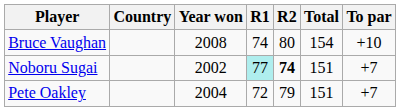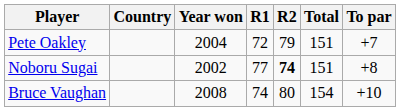 <table class="wikitable" style="text-align:center">
 <tr>
 <th>Player</th>
 <th>Country</th>
 <th>Year won</th>
 <th>R1</th>
 <th>R2</th>
 <th>Total</th>
 <th>To par</th>
 </tr>
 <tr>
+<td align=left><a href='#'>Pete Oakley</a></td>
+<td align=left></td>
+<td>2004</td>
+<td>72</td>
+<td>79</td>
+<td>151</td>
+<td>+7</td>
+</tr>
+<tr>
+<td align=left><a href='#'>Noboru Sugai</a></td>
+<td align=left></td>
+<td>2002</td>
+<td>77</td>
+<td><strong>74</strong></td>
+<td>151</td>
+<td>+8</td>
+</tr>
+<tr>
 <td align=left><a href='#'>Bruce Vaughan</a></td>
 <td align=left></td>
 <td>2008</td>
 <td>74</td>
 <td>80</td>
 <td>154</td>
 <td>+10</td>
 </tr>
-<tr>
-<td align=left><a href='#'>Noboru Sugai</a></td>
-<td align=left></td>
-<td>2002</td>
-<td style="background: paleturquoise;">77</td>
-<td><strong>74</strong></td>
-<td>151</td>
-<td>+7</td>
-</tr>
-<tr>
-<td align=left><a href='#'>Pete Oakley</a></td>
-<td align=left></td>
-<td>2004</td>
-<td>72</td>
-<td>79</td>
-<td>151</td>
-<td>+7</td>
-</tr>
 </table>
